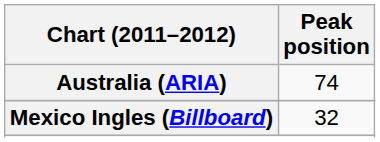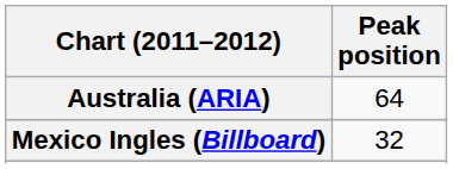 <table class="wikitable plainrowheaders sortable">
 <tr>
 <th>Chart (2011–2012)</th>
 <th>Peak<br>position</th>
 </tr>
 <tr>
 <th scope="row">Australia (<a href='#'>ARIA</a>)</th>
-<td align="center">74</td>
+<td align="center">64</td>
 </tr>
 <tr>
 </tr>
 <tr>
 </tr>
 <tr>
 <th scope="row">Mexico Ingles (<em><a href='#'>Billboard</a></em>)</th>
 <td align="center">32</td>
 </tr>
 <tr>
 </tr>
 <tr>
 </tr>
 <tr>
 </tr>
 </table>
